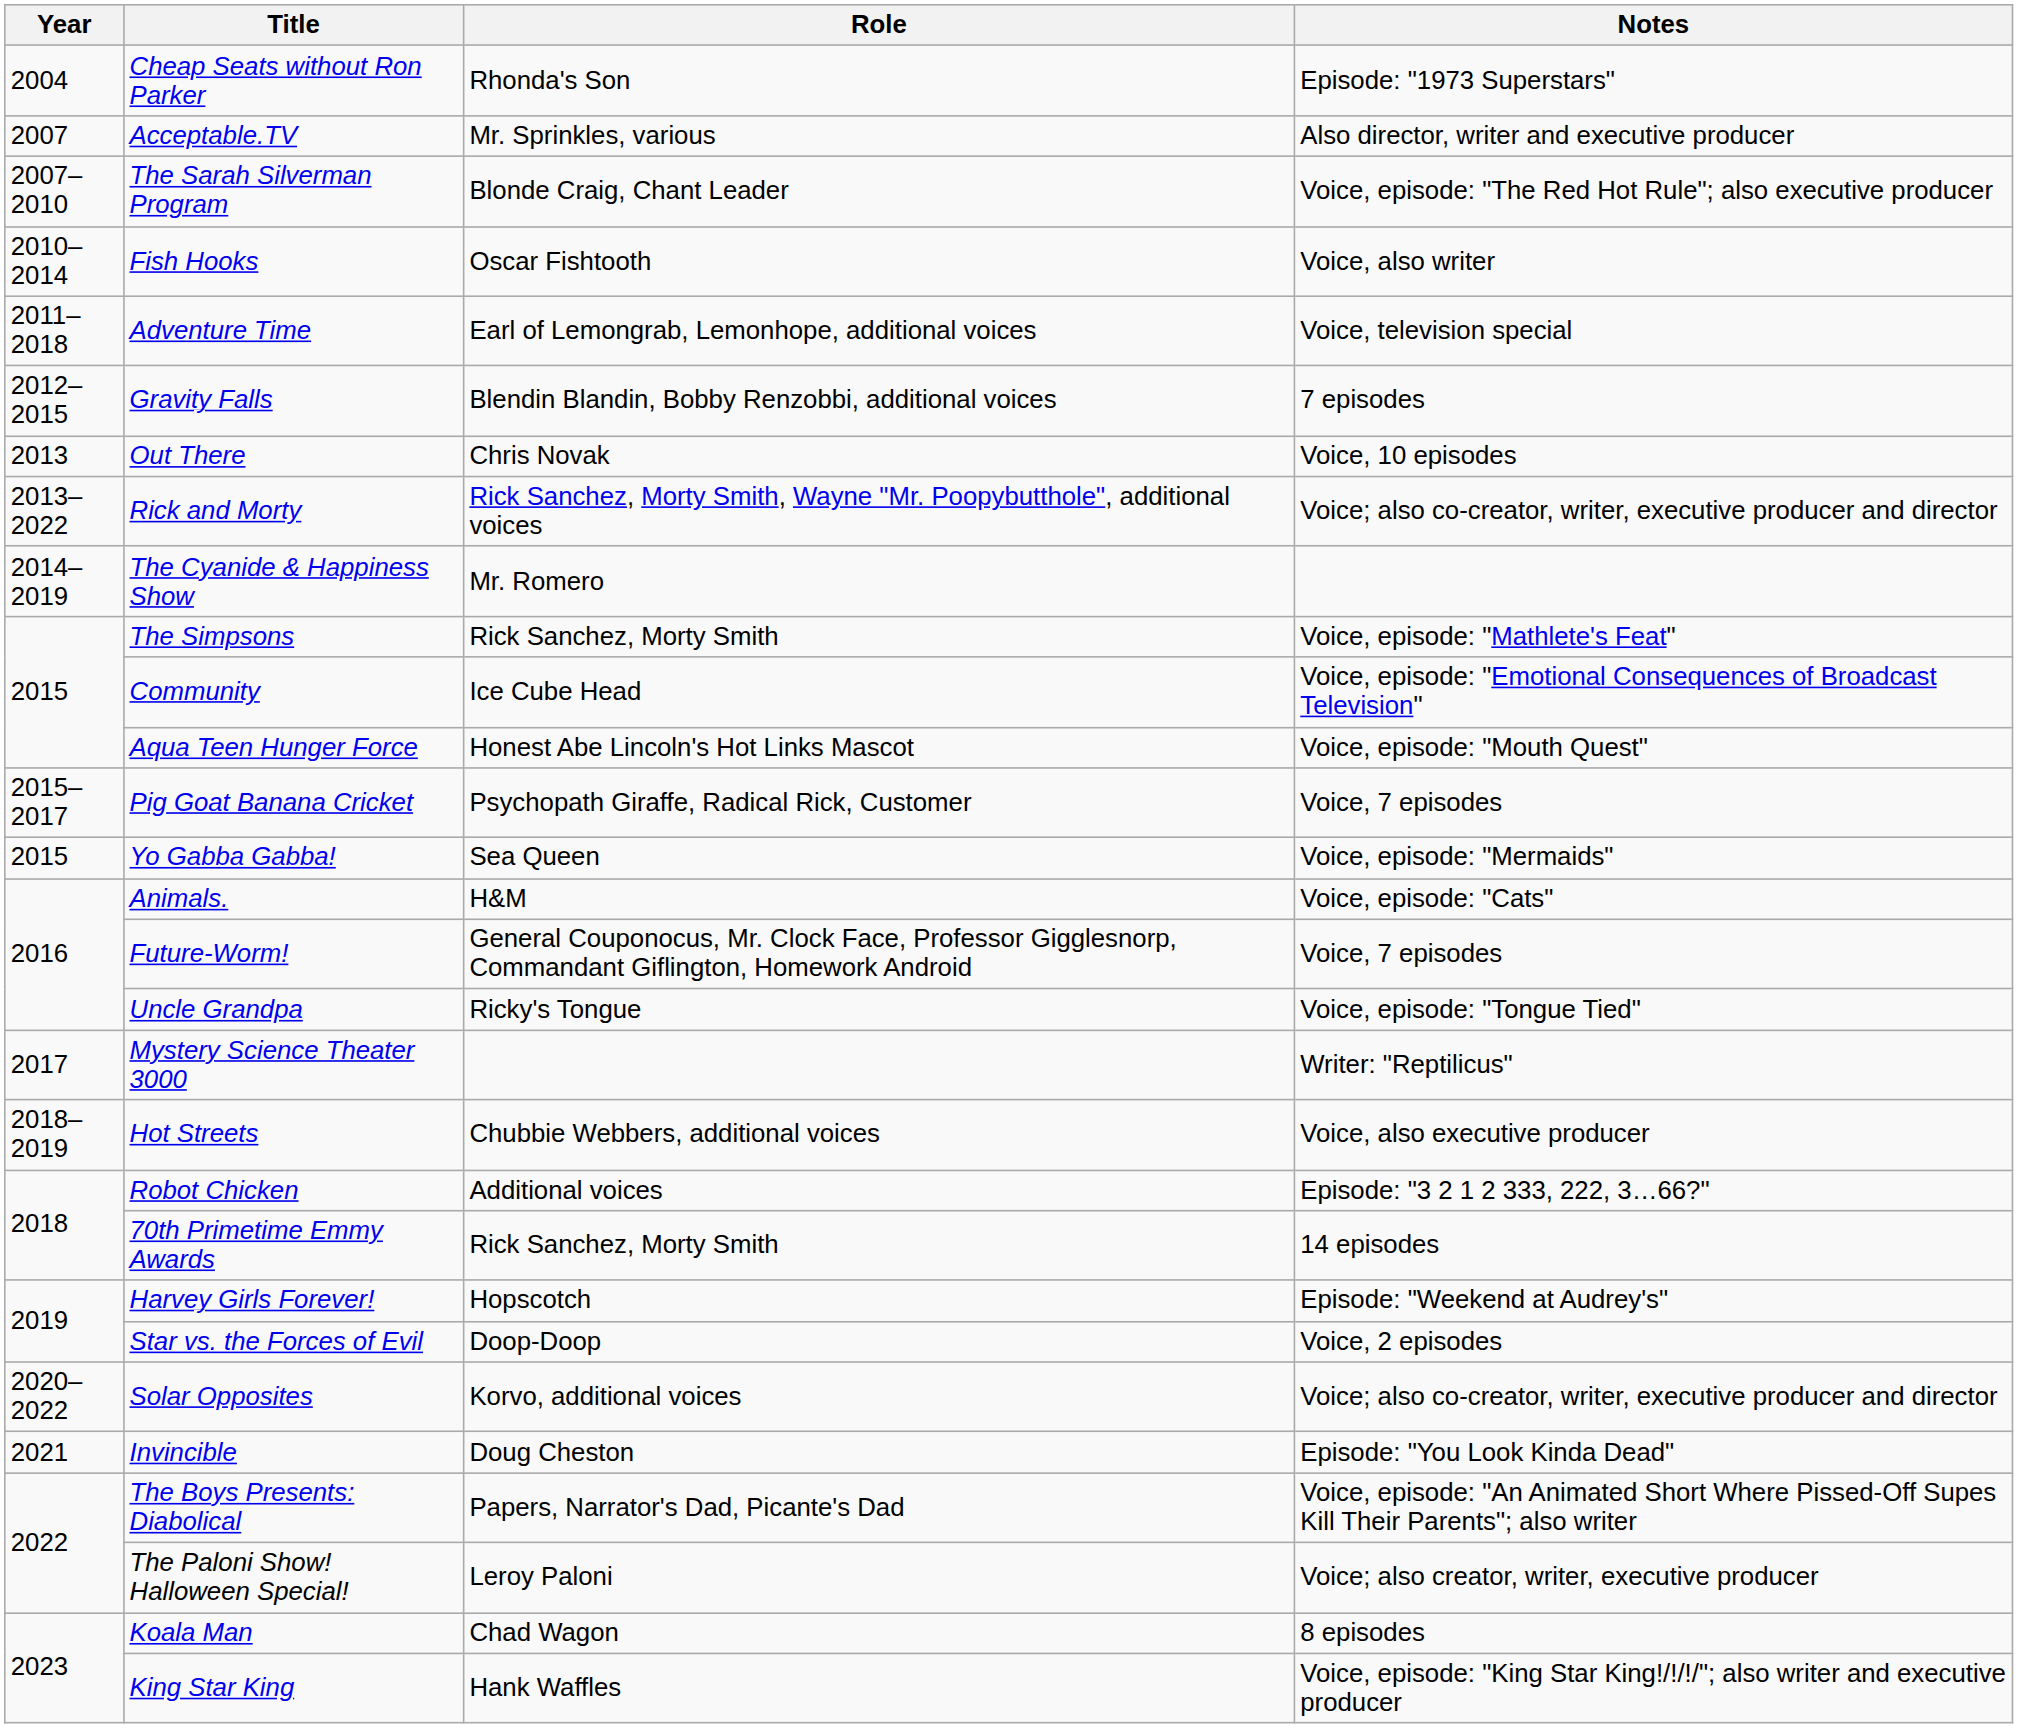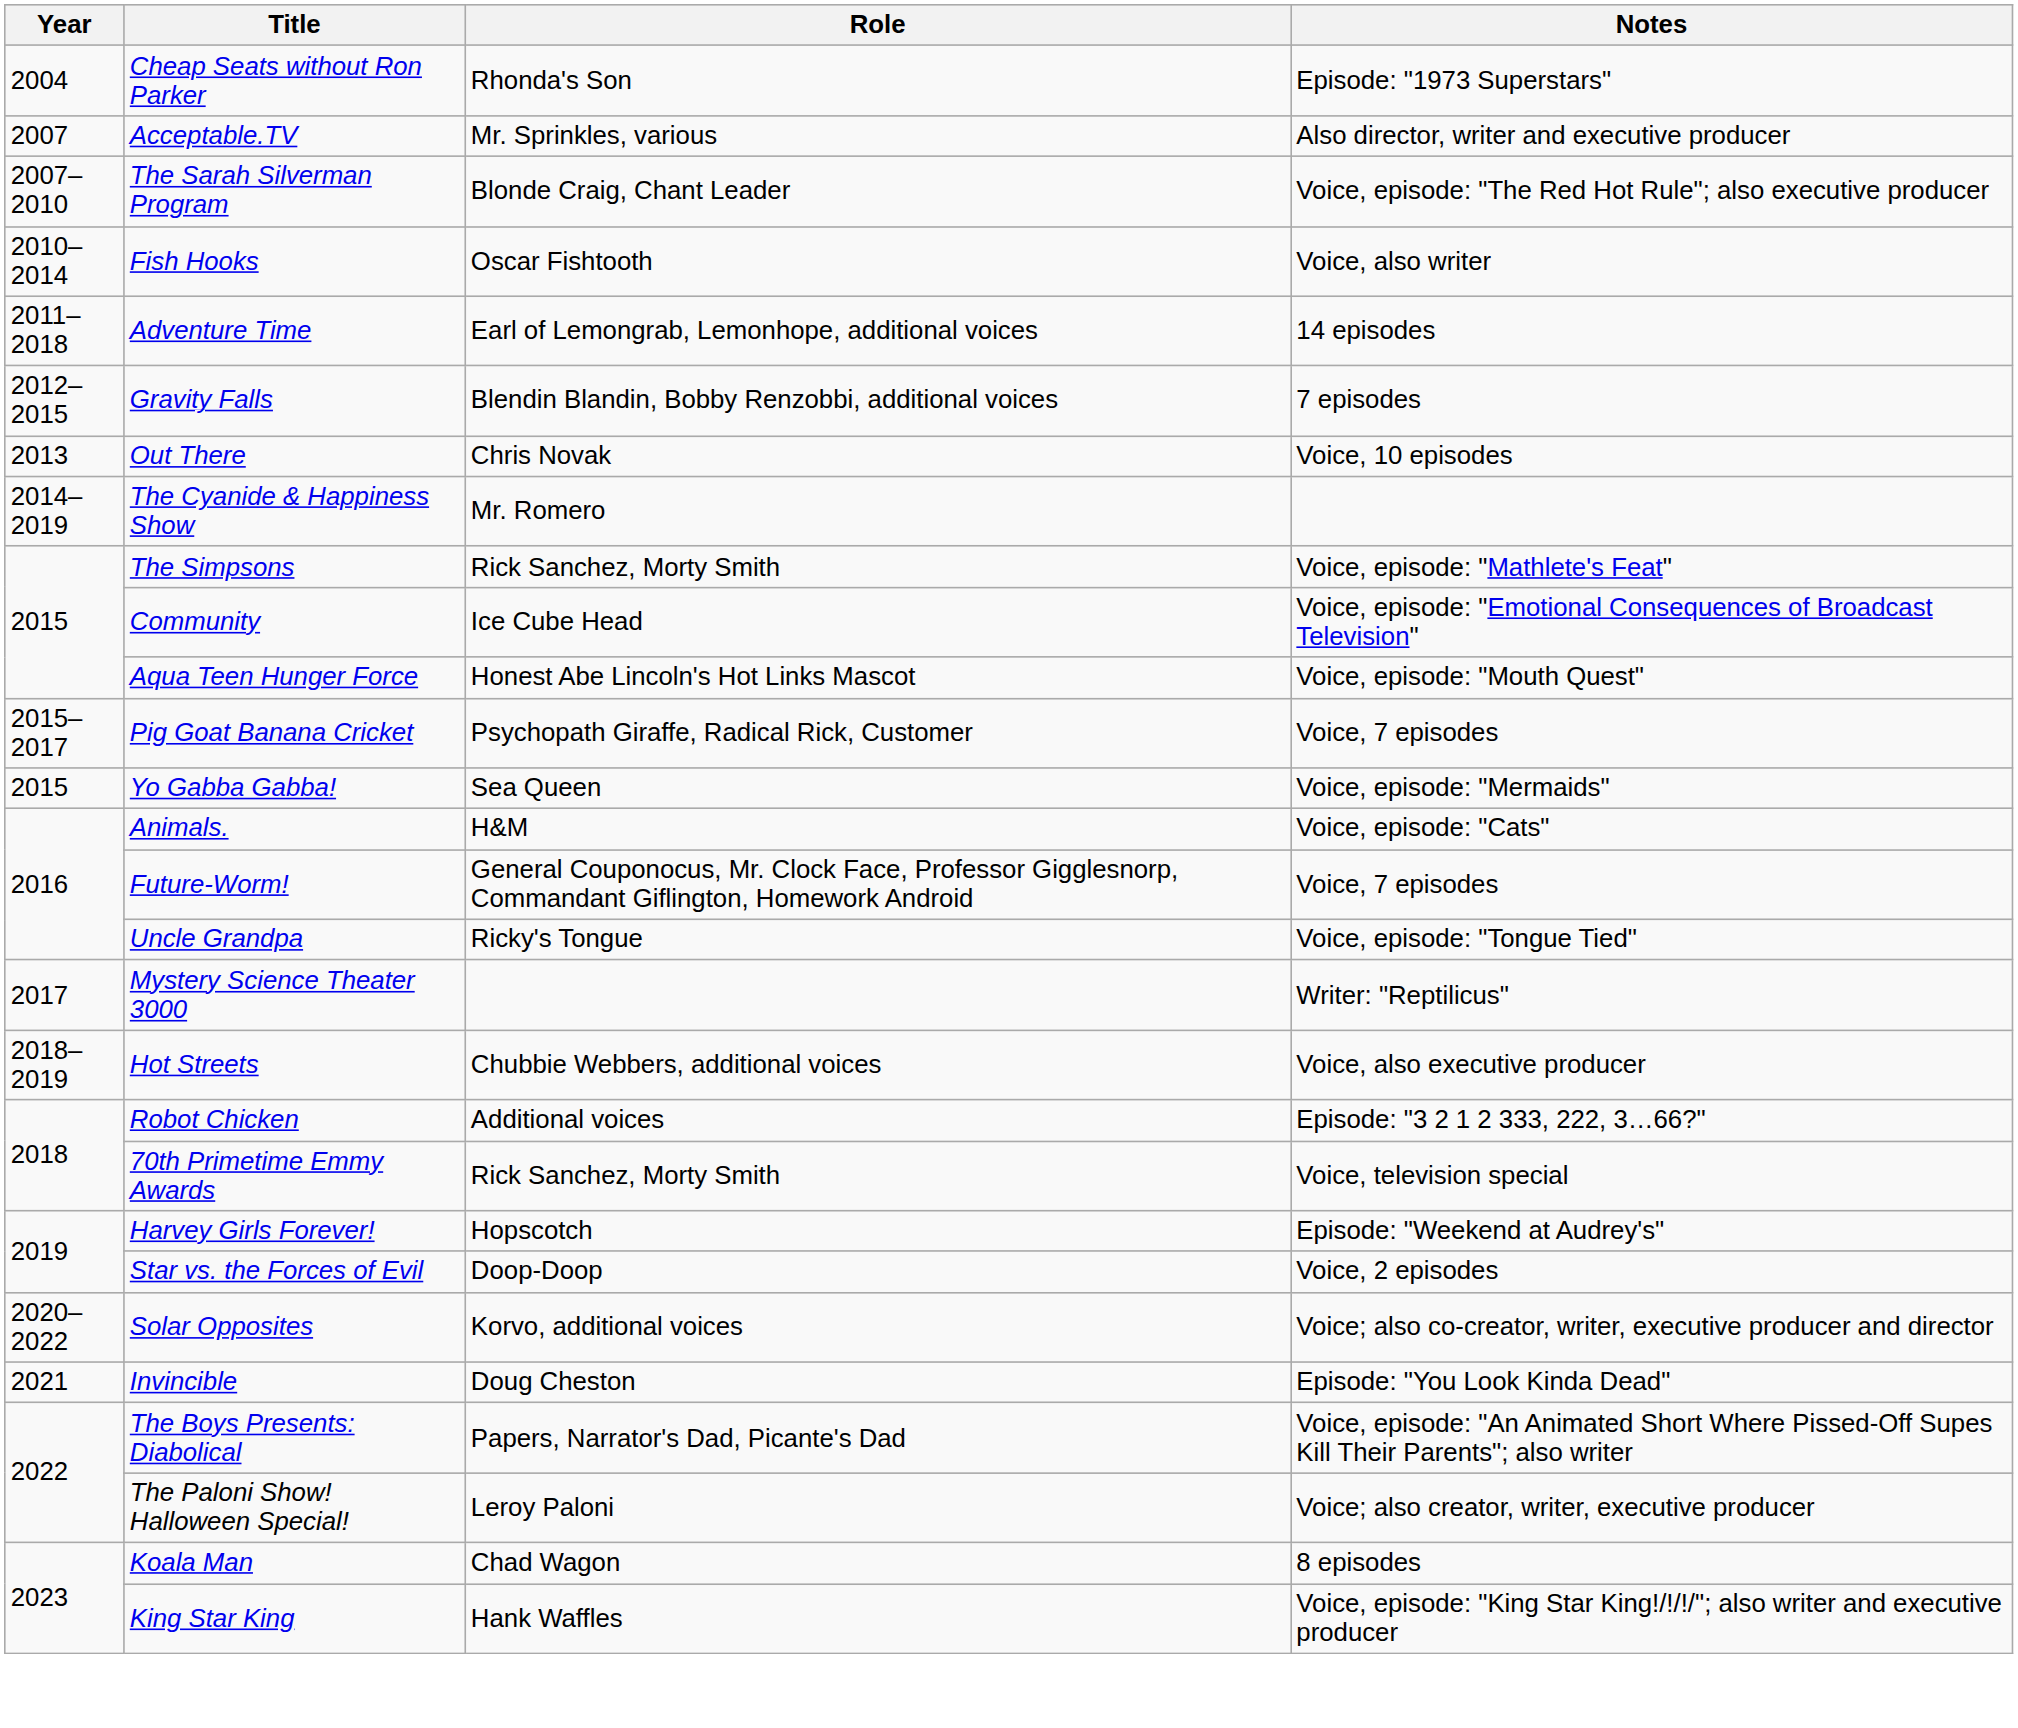 <table class="wikitable sortable">
 <tr>
 <th>Year</th>
 <th>Title</th>
 <th>Role</th>
 <th>Notes</th>
 </tr>
 <tr>
 <td>2004</td>
 <td><em><a href='#'>Cheap Seats without Ron Parker</a></em></td>
 <td>Rhonda's Son</td>
 <td>Episode: "1973 Superstars"</td>
 </tr>
 <tr>
 <td>2007</td>
 <td><em><a href='#'>Acceptable.TV</a></em></td>
 <td>Mr. Sprinkles, various</td>
 <td>Also director, writer and executive producer</td>
 </tr>
 <tr>
 <td>2007–2010</td>
 <td><em><a href='#'>The Sarah Silverman Program</a></em></td>
 <td>Blonde Craig, Chant Leader</td>
 <td>Voice, episode: "The Red Hot Rule"; also executive producer</td>
 </tr>
 <tr>
 <td>2010–2014</td>
 <td><em><a href='#'>Fish Hooks</a></em></td>
 <td>Oscar Fishtooth</td>
 <td>Voice, also writer</td>
 </tr>
 <tr>
 <td>2011–2018</td>
 <td><em><a href='#'>Adventure Time</a></em></td>
 <td>Earl of Lemongrab, Lemonhope, additional voices</td>
-<td>Voice, television special</td>
+<td>14 episodes</td>
 </tr>
 <tr>
 <td>2012–2015</td>
 <td><em><a href='#'>Gravity Falls</a></em></td>
 <td>Blendin Blandin, Bobby Renzobbi, additional voices</td>
 <td>7 episodes</td>
 </tr>
 <tr>
 <td>2013</td>
 <td><em><a href='#'>Out There</a></em></td>
 <td>Chris Novak</td>
 <td>Voice, 10 episodes</td>
-</tr>
-<tr>
-<td>2013–2022</td>
-<td><em><a href='#'>Rick and Morty</a></em></td>
-<td><a href='#'>Rick Sanchez</a>, <a href='#'>Morty Smith</a>, <a href='#'>Wayne "Mr. Poopybutthole"</a>, additional voices</td>
-<td>Voice; also co-creator, writer, executive producer and director</td>
 </tr>
 <tr>
 <td>2014–2019</td>
 <td><em><a href='#'>The Cyanide & Happiness Show</a></em></td>
 <td>Mr. Romero</td>
 <td></td>
 </tr>
 <tr>
 <td rowspan="3">2015</td>
 <td><em><a href='#'>The Simpsons</a></em></td>
 <td>Rick Sanchez, Morty Smith</td>
 <td>Voice, episode: "<a href='#'>Mathlete's Feat</a>"</td>
 </tr>
 <tr>
 <td><em><a href='#'>Community</a></em></td>
 <td>Ice Cube Head</td>
 <td>Voice, episode: "<a href='#'>Emotional Consequences of Broadcast Television</a>"</td>
 </tr>
 <tr>
 <td><em><a href='#'>Aqua Teen Hunger Force</a></em></td>
 <td>Honest Abe Lincoln's Hot Links Mascot</td>
 <td>Voice, episode: "Mouth Quest"</td>
 </tr>
 <tr>
 <td>2015–2017</td>
 <td><em><a href='#'>Pig Goat Banana Cricket</a></em></td>
 <td>Psychopath Giraffe, Radical Rick, Customer</td>
 <td>Voice, 7 episodes</td>
 </tr>
 <tr>
 <td>2015</td>
 <td><em><a href='#'>Yo Gabba Gabba!</a></em></td>
 <td>Sea Queen</td>
 <td>Voice, episode: "Mermaids"</td>
 </tr>
 <tr>
 <td rowspan="3">2016</td>
 <td><em><a href='#'>Animals.</a></em></td>
 <td>H&M</td>
 <td>Voice, episode: "Cats"</td>
 </tr>
 <tr>
 <td><em><a href='#'>Future-Worm!</a></em></td>
 <td>General Couponocus, Mr. Clock Face, Professor Gigglesnorp, Commandant Giflington, Homework Android</td>
 <td>Voice, 7 episodes</td>
 </tr>
 <tr>
 <td><em><a href='#'>Uncle Grandpa</a></em></td>
 <td>Ricky's Tongue</td>
 <td>Voice, episode: "Tongue Tied"</td>
 </tr>
 <tr>
 <td>2017</td>
 <td><em><a href='#'>Mystery Science Theater 3000</a></em></td>
 <td></td>
 <td>Writer: "Reptilicus"</td>
 </tr>
 <tr>
 <td>2018–2019</td>
 <td><em><a href='#'>Hot Streets</a></em></td>
 <td>Chubbie Webbers, additional voices</td>
 <td>Voice, also executive producer</td>
 </tr>
 <tr>
 <td rowspan="2">2018</td>
 <td><em><a href='#'>Robot Chicken</a></em></td>
 <td>Additional voices</td>
 <td>Episode: "3 2 1 2 333, 222, 3…66?"</td>
 </tr>
 <tr>
 <td><em><a href='#'>70th Primetime Emmy Awards</a></em></td>
 <td>Rick Sanchez, Morty Smith</td>
-<td>14 episodes</td>
+<td>Voice, television special</td>
 </tr>
 <tr>
 <td rowspan="2">2019</td>
 <td><em><a href='#'>Harvey Girls Forever!</a></em></td>
 <td>Hopscotch</td>
 <td>Episode: "Weekend at Audrey's"</td>
 </tr>
 <tr>
 <td><em><a href='#'>Star vs. the Forces of Evil</a></em></td>
 <td>Doop-Doop</td>
 <td>Voice, 2 episodes</td>
 </tr>
 <tr>
 <td>2020–2022</td>
 <td><em><a href='#'>Solar Opposites</a></em></td>
 <td>Korvo, additional voices</td>
 <td>Voice; also co-creator, writer, executive producer and director</td>
 </tr>
 <tr>
 <td>2021</td>
 <td><em><a href='#'>Invincible</a></em></td>
 <td>Doug Cheston</td>
 <td>Episode: "You Look Kinda Dead"</td>
 </tr>
 <tr>
 <td rowspan="2">2022</td>
 <td><em><a href='#'>The Boys Presents: Diabolical</a></em></td>
 <td>Papers, Narrator's Dad, Picante's Dad</td>
 <td>Voice, episode: "An Animated Short Where Pissed-Off Supes Kill Their Parents"; also writer</td>
 </tr>
 <tr>
 <td><em>The Paloni Show! Halloween Special!</em></td>
 <td>Leroy Paloni</td>
 <td>Voice; also creator, writer, executive producer</td>
 </tr>
 <tr>
 <td rowspan="2">2023</td>
 <td><em><a href='#'>Koala Man</a></em></td>
 <td>Chad Wagon</td>
 <td>8 episodes</td>
 </tr>
 <tr>
 <td><em><a href='#'>King Star King</a></em></td>
 <td>Hank Waffles</td>
 <td>Voice, episode: "King Star King!/!/!/"; also writer and executive producer</td>
 </tr>
 </table>
